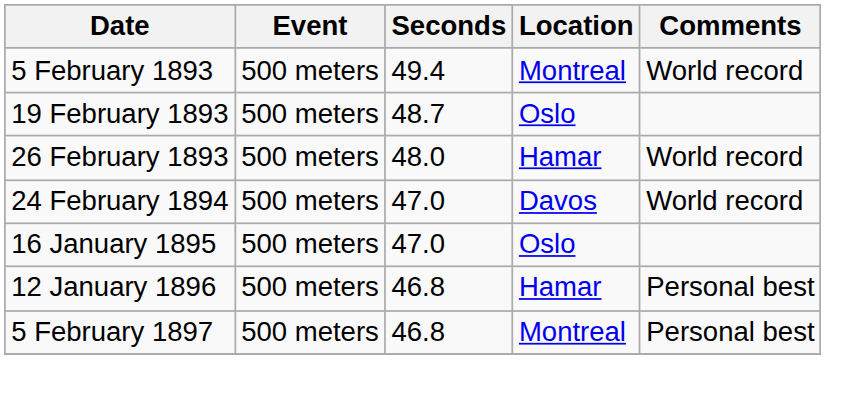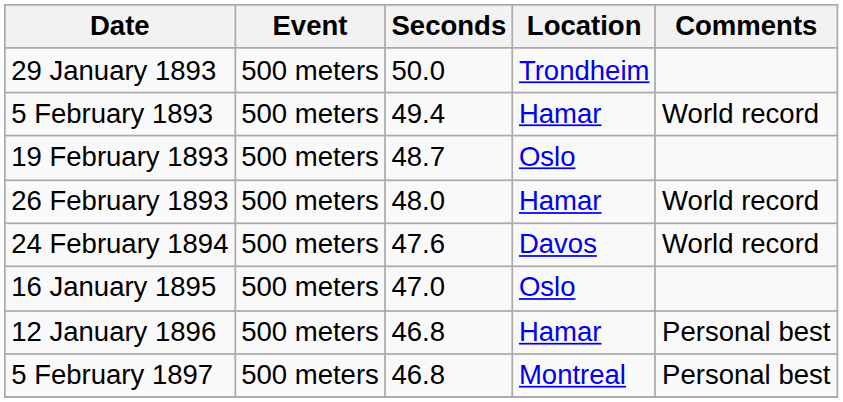 <table class="wikitable">
 <tr>
 <th>Date</th>
 <th>Event</th>
 <th>Seconds</th>
 <th>Location</th>
 <th>Comments</th>
 </tr>
 <tr>
+<td>29 January 1893</td>
+<td>500 meters</td>
+<td>50.0</td>
+<td><a href='#'>Trondheim</a></td>
+<td></td>
+</tr>
+<tr>
 <td>5 February 1893</td>
 <td>500 meters</td>
 <td>49.4</td>
-<td><a href='#'>Montreal</a></td>
+<td><a href='#'>Hamar</a></td>
 <td>World record</td>
 </tr>
 <tr>
 <td>19 February 1893</td>
 <td>500 meters</td>
 <td>48.7</td>
 <td><a href='#'>Oslo</a></td>
 <td></td>
 </tr>
 <tr>
 <td>26 February 1893</td>
 <td>500 meters</td>
 <td>48.0</td>
 <td><a href='#'>Hamar</a></td>
 <td>World record </td>
 </tr>
 <tr>
 <td>24 February 1894</td>
 <td>500 meters</td>
-<td>47.0</td>
+<td>47.6</td>
 <td><a href='#'>Davos</a></td>
 <td>World record </td>
 </tr>
 <tr>
 <td>16 January 1895</td>
 <td>500 meters</td>
 <td>47.0</td>
 <td><a href='#'>Oslo</a></td>
 <td></td>
 </tr>
 <tr>
 <td>12 January 1896</td>
 <td>500 meters</td>
 <td>46.8</td>
 <td><a href='#'>Hamar</a></td>
 <td>Personal best</td>
 </tr>
 <tr>
 <td>5 February 1897</td>
 <td>500 meters</td>
 <td>46.8</td>
 <td><a href='#'>Montreal</a></td>
 <td>Personal best</td>
 </tr>
 <tr>
 </tr>
 </table>
